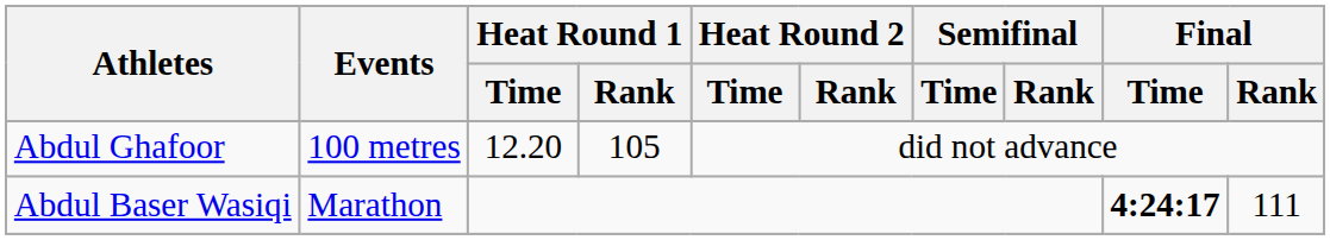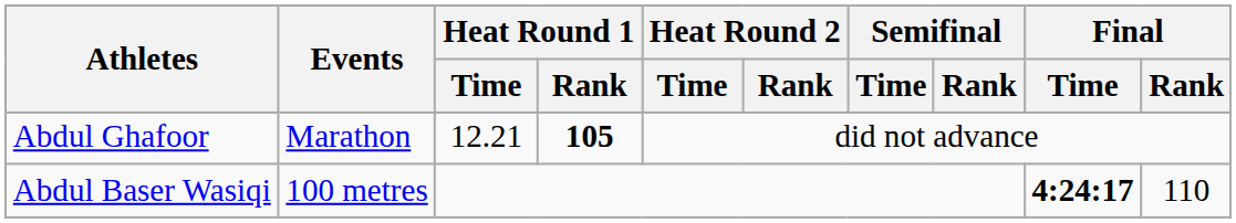 <table class=wikitable style=font-size:90%>
 <tr>
 <th rowspan=2>Athletes</th>
 <th rowspan=2>Events</th>
 <th colspan=2>Heat Round 1</th>
 <th colspan=2>Heat Round 2</th>
 <th colspan=2>Semifinal</th>
 <th colspan=2>Final</th>
 </tr>
 <tr>
 <th>Time</th>
 <th>Rank</th>
 <th>Time</th>
 <th>Rank</th>
 <th>Time</th>
 <th>Rank</th>
 <th>Time</th>
 <th>Rank</th>
 </tr>
 <tr>
 <td><a href='#'>Abdul Ghafoor</a></td>
-<td><a href='#'>100 metres</a></td>
-<td align=center>12.20</td>
-<td align=center>105</td>
+<td align=left><a href='#'>Marathon</a></td>
+<td align=center>12.21</td>
+<td align=center><strong>105</strong></td>
 <td align=center colspan=6>did not advance</td>
 </tr>
 <tr align=center>
 <td align=left><a href='#'>Abdul Baser Wasiqi</a></td>
-<td align=left><a href='#'>Marathon</a></td>
+<td><a href='#'>100 metres</a></td>
 <td align=center colspan=6></td>
 <td><strong>4:24:17</strong></td>
-<td>111</td>
+<td>110</td>
 </tr>
 </table>
